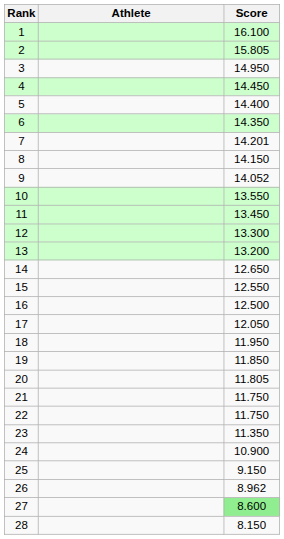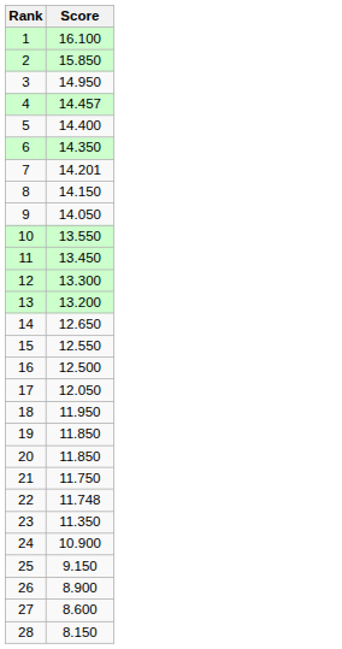 <table class=wikitable style="text-align:center">
 <tr>
 <th width=40>Rank</th>
-<th width=250>Athlete</th>
 <th width=70>Score</th>
 </tr>
 <tr bgcolor="ccffcc">
 <td>1</td>
-<td align=left></td>
 <td>16.100</td>
 </tr>
 <tr bgcolor="ccffcc">
 <td>2</td>
-<td align=left></td>
-<td>15.805</td>
+<td>15.850</td>
 </tr>
 <tr>
 <td>3</td>
-<td align=left></td>
 <td>14.950</td>
 </tr>
 <tr bgcolor="ccffcc">
 <td>4</td>
-<td align=left></td>
-<td>14.450</td>
+<td>14.457</td>
 </tr>
 <tr>
 <td>5</td>
-<td align=left></td>
 <td>14.400</td>
 </tr>
 <tr bgcolor="ccffcc">
 <td>6</td>
-<td align=left></td>
 <td>14.350</td>
 </tr>
 <tr>
 <td>7</td>
-<td align=left></td>
 <td>14.201</td>
 </tr>
 <tr>
 <td>8</td>
-<td align=left></td>
 <td>14.150</td>
 </tr>
 <tr>
 <td>9</td>
-<td align=left></td>
-<td>14.052</td>
+<td>14.050</td>
 </tr>
 <tr bgcolor="ccffcc">
 <td>10</td>
-<td align=left></td>
 <td>13.550</td>
 </tr>
 <tr bgcolor="ccffcc">
 <td>11</td>
-<td align=left></td>
 <td>13.450</td>
 </tr>
 <tr bgcolor="ccffcc">
 <td>12 </td>
-<td align=left></td>
 <td>13.300</td>
 </tr>
 <tr bgcolor="ccffcc">
 <td>13</td>
-<td align=left></td>
 <td>13.200</td>
 </tr>
 <tr>
 <td>14</td>
-<td align=left></td>
 <td>12.650</td>
 </tr>
 <tr>
 <td>15 </td>
-<td align=left></td>
 <td>12.550</td>
 </tr>
 <tr>
 <td>16</td>
-<td align=left></td>
 <td>12.500</td>
 </tr>
 <tr>
 <td>17</td>
-<td align=left></td>
 <td>12.050</td>
 </tr>
 <tr>
 <td>18</td>
-<td align=left></td>
 <td>11.950</td>
 </tr>
 <tr>
 <td>19</td>
-<td align=left></td>
 <td>11.850</td>
 </tr>
 <tr>
 <td>20</td>
-<td align=left></td>
-<td>11.805</td>
+<td>11.850</td>
 </tr>
 <tr>
 <td>21</td>
-<td align=left></td>
 <td>11.750</td>
 </tr>
 <tr>
 <td>22</td>
-<td align=left></td>
-<td>11.750</td>
+<td>11.748</td>
 </tr>
 <tr>
 <td>23</td>
-<td align=left></td>
 <td>11.350</td>
 </tr>
 <tr>
 <td>24</td>
-<td align=left></td>
 <td>10.900</td>
 </tr>
 <tr>
 <td>25</td>
-<td align=left></td>
 <td>9.150</td>
 </tr>
 <tr>
 <td>26</td>
-<td align=left></td>
-<td>8.962</td>
+<td>8.900</td>
 </tr>
 <tr>
 <td>27</td>
-<td align=left></td>
-<td style="background: lightgreen;">8.600</td>
+<td>8.600</td>
 </tr>
 <tr>
 <td>28</td>
-<td align=left></td>
 <td>8.150</td>
 </tr>
 </table>
